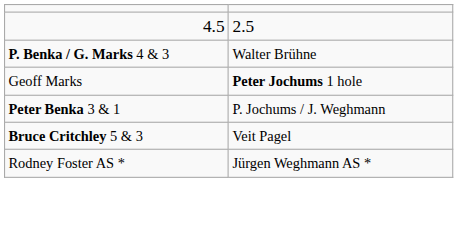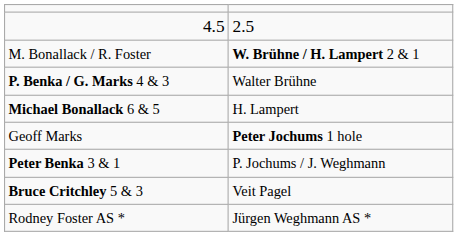 <table class="wikitable">
 <tr>
 <td align="center" width="200"></td>
 <td align="center" width="200"></td>
 </tr>
 <tr>
 <td align="right">4.5</td>
 <td>2.5</td>
 </tr>
 <tr>
+<td><small>M. Bonallack / R. Foster</small></td>
+<td><small><strong>W. Brühne / H. Lampert</strong> 2 & 1</small></td>
+</tr>
+<tr>
 <td><small><strong>P. Benka / G. Marks</strong> 4 & 3</small></td>
 <td><small>Walter Brühne</small></td>
+</tr>
+<tr>
+<td><small><strong>Michael Bonallack</strong> 6 & 5</small></td>
+<td><small>H. Lampert</small></td>
 </tr>
 <tr>
 <td><small>Geoff Marks</small></td>
 <td><small><strong>Peter Jochums</strong> 1 hole</small></td>
 </tr>
 <tr>
 <td><small><strong>Peter Benka</strong> 3 & 1</small></td>
 <td><small>P. Jochums / J. Weghmann</small></td>
 </tr>
 <tr>
 <td><small><strong>Bruce Critchley</strong> 5 & 3</small></td>
 <td><small>Veit Pagel</small></td>
 </tr>
 <tr>
 <td><small>Rodney Foster AS *</small></td>
 <td><small>Jürgen Weghmann AS *</small></td>
 </tr>
 </table>
